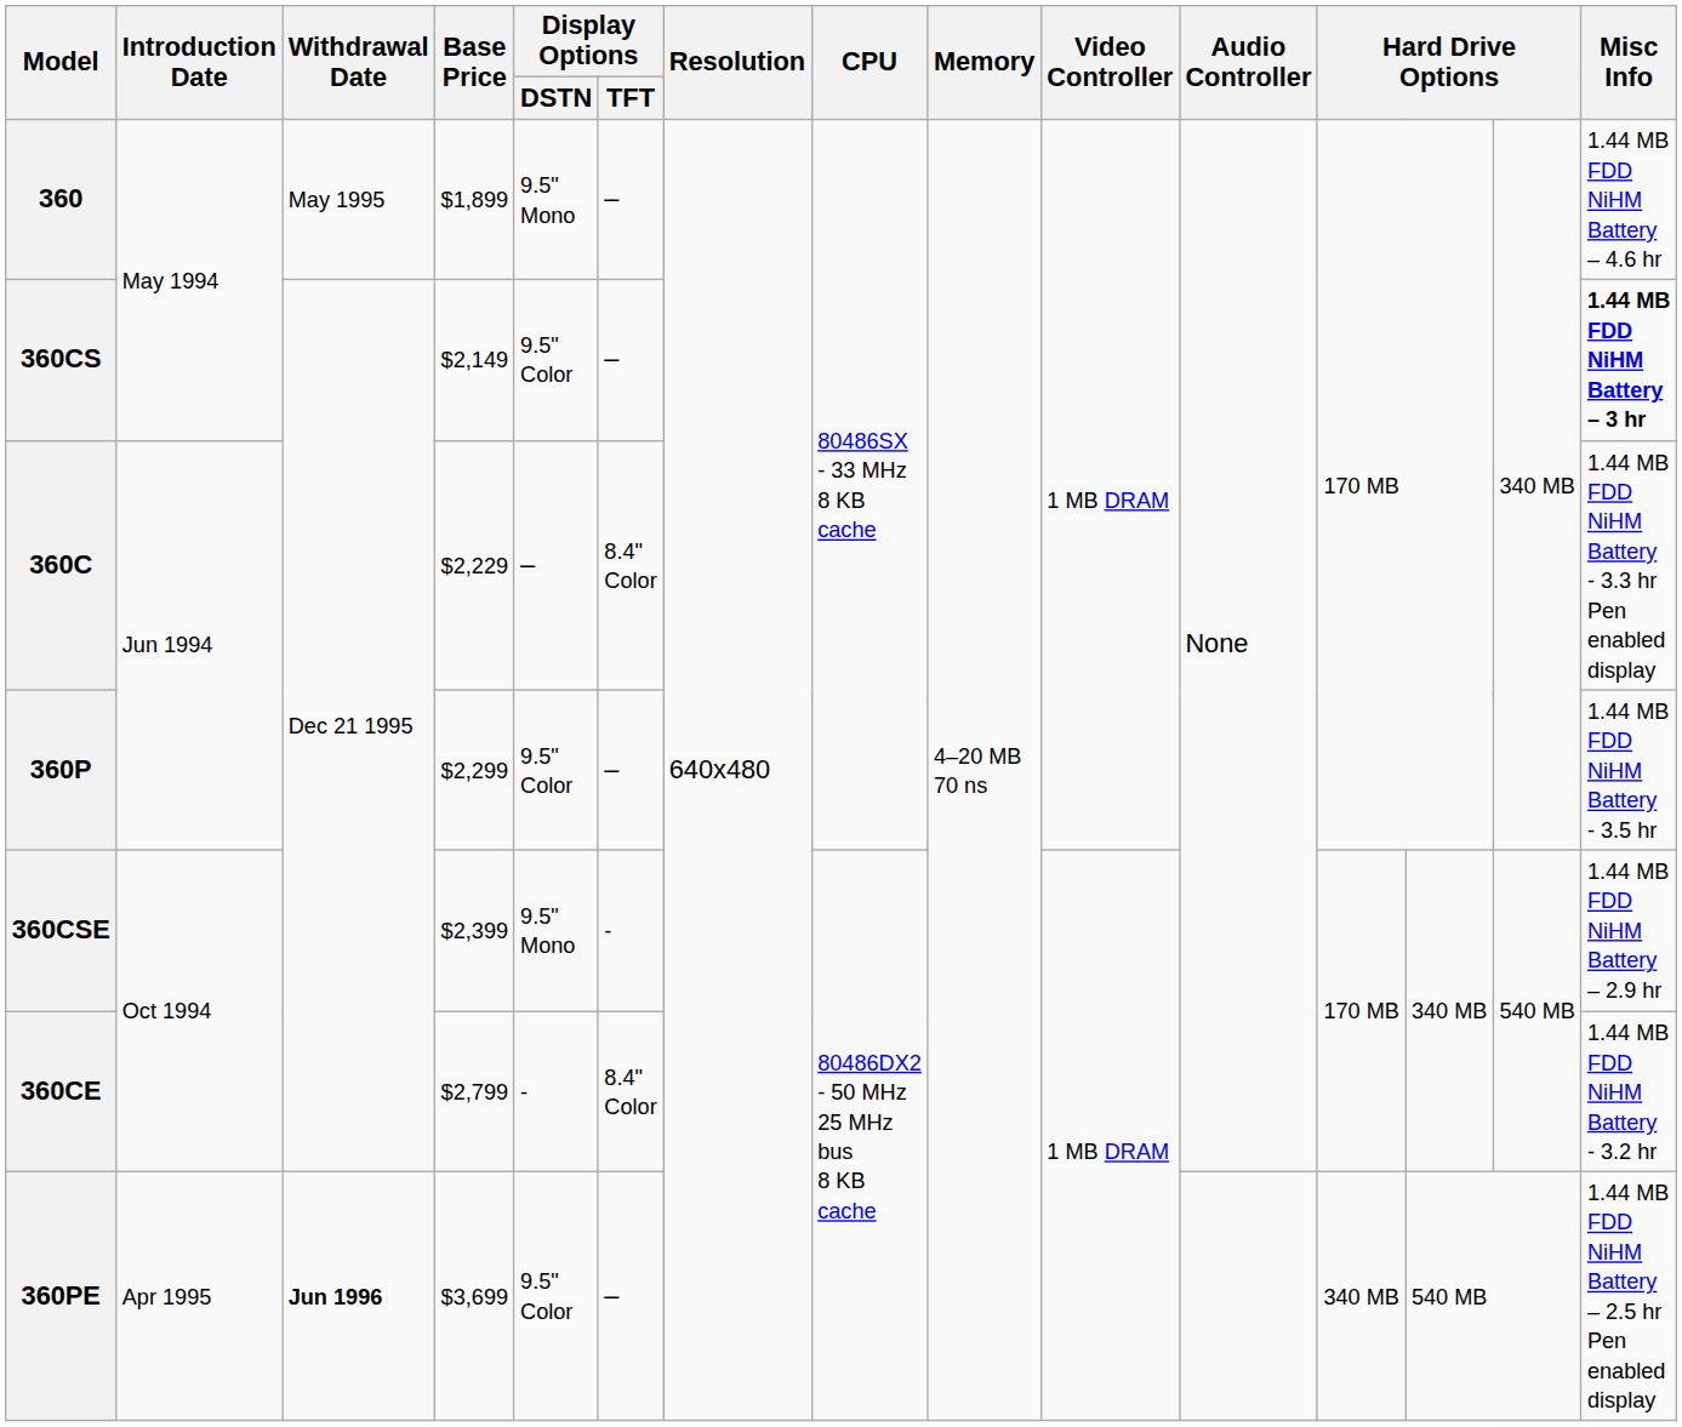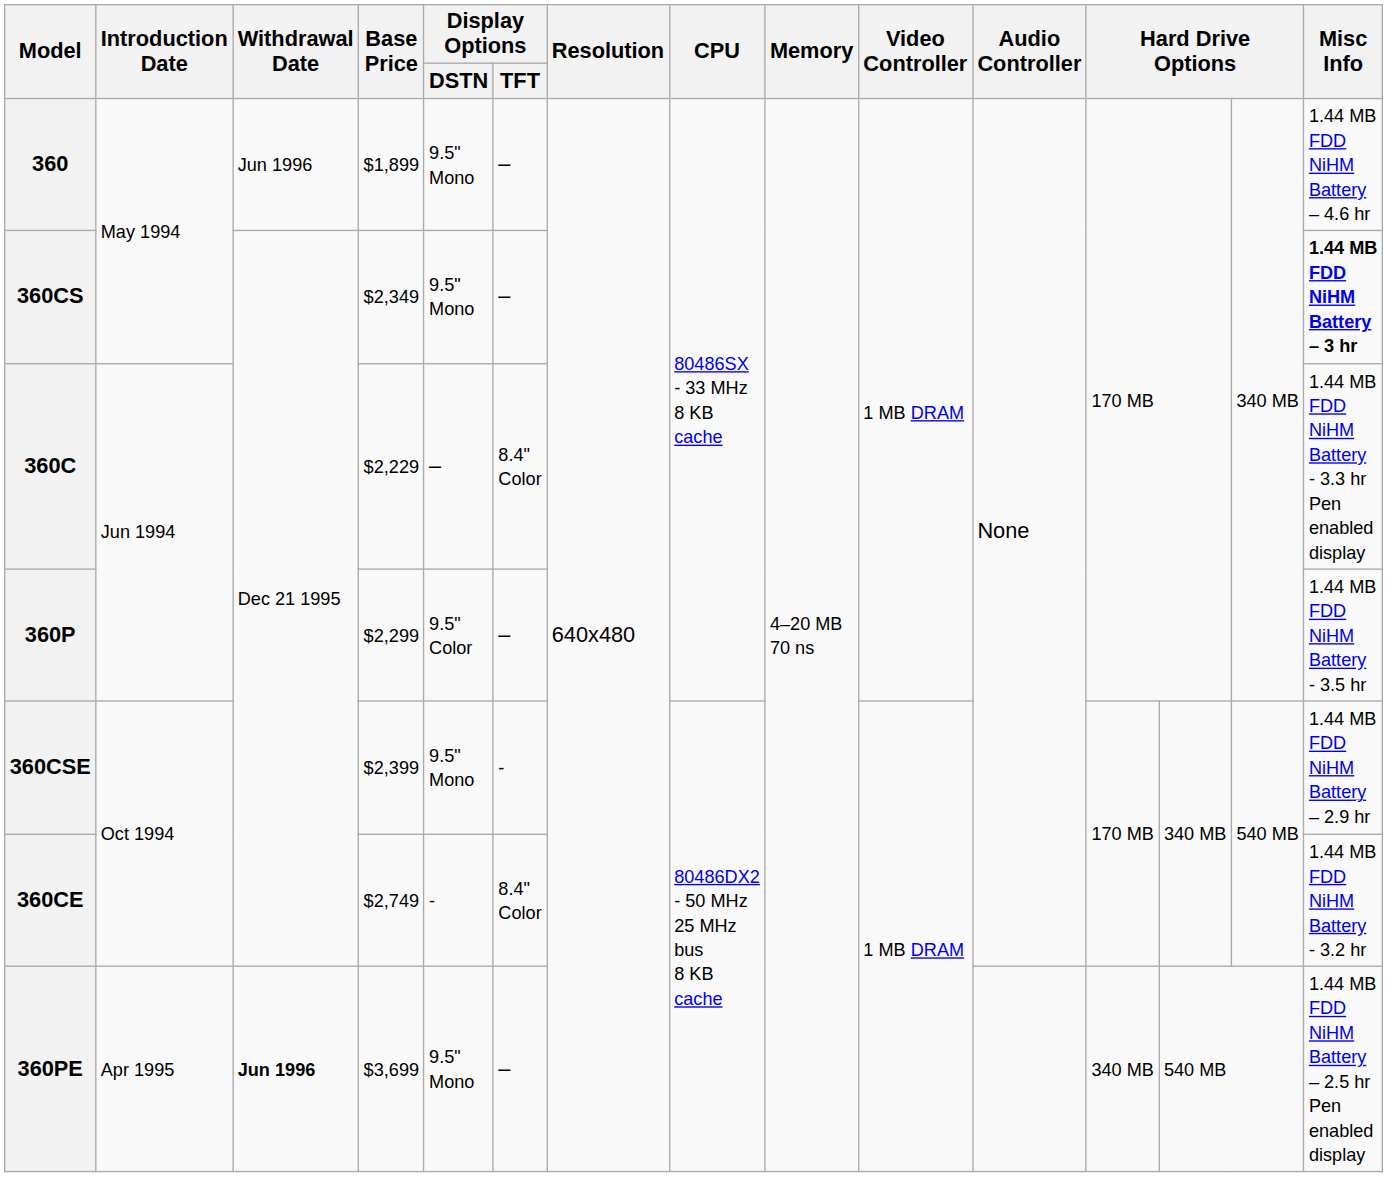 <table class="wikitable">
 <tr>
 <th rowspan="2">Model</th>
 <th rowspan="2">Introduction<br>Date</th>
 <th rowspan="2">Withdrawal<br>Date</th>
 <th rowspan="2">Base<br>Price</th>
 <th colspan="2">Display<br>Options</th>
 <th rowspan="2">Resolution</th>
 <th rowspan="2">CPU</th>
 <th rowspan="2">Memory</th>
 <th rowspan="2">Video<br>Controller</th>
 <th rowspan="2">Audio<br>Controller</th>
 <th colspan="3" rowspan="2">Hard Drive<br>Options</th>
 <th rowspan="2">Misc<br>Info</th>
 </tr>
 <tr>
 <th>DSTN</th>
 <th>TFT</th>
 </tr>
 <tr>
 <th>360</th>
 <td rowspan="2"><small>May 1994</small></td>
-<td><small>May 1995</small></td>
+<td><small>Jun 1996</small></td>
 <td><small>$1,899</small></td>
 <td><small>9.5"</small><br><small>Mono</small></td>
 <td>–</td>
 <td rowspan="7">640x480</td>
 <td rowspan="4"><a href='#'><small>80486SX</small></a> <small>- 33 MHz</small><br><small>8 KB <a href='#'>cache</a></small></td>
 <td rowspan="7"><small>4–20 MB</small><br><small>70 ns</small></td>
 <td rowspan="4"><br><small>1 MB <a href='#'>DRAM</a></small></td>
 <td rowspan="6">None</td>
 <td colspan="2" rowspan="4"><small>170 MB</small></td>
 <td rowspan="4"><small>340 MB</small></td>
 <td><small>1.44 MB <a href='#'>FDD</a></small><br><small><a href='#'>NiHM Battery</a> – 4.6 hr</small></td>
 </tr>
 <tr>
 <th>360CS</th>
 <td rowspan="5"><small>Dec 21 1995</small></td>
-<td><small>$2,149</small></td>
-<td><small>9.5"</small><br><small>Color</small></td>
+<td><small>$2,349</small></td>
+<td><small>9.5"</small><br><small>Mono</small></td>
 <td>–</td>
 <td><strong><small>1.44 MB <a href='#'>FDD</a></small><br><small><a href='#'>NiHM Battery</a> – 3 hr</small></strong></td>
 </tr>
 <tr>
 <th>360C</th>
 <td rowspan="2"><small>Jun 1994</small></td>
 <td><small>$2,229</small></td>
 <td>–</td>
 <td><small>8.4"</small><br><small>Color</small></td>
 <td><small>1.44 MB <a href='#'>FDD</a></small><br><a href='#'><small>NiHM Battery</small></a> <small>- 3.3 hr</small><br><small>Pen enabled display</small></td>
 </tr>
 <tr>
 <th>360P</th>
 <td><small>$2,299</small></td>
 <td><small>9.5"</small><br><small>Color</small></td>
 <td>–</td>
 <td><small>1.44 MB <a href='#'>FDD</a></small><br><a href='#'><small>NiHM Battery</small></a> <small>- 3.5 hr</small></td>
 </tr>
 <tr>
 <th>360CSE</th>
 <td rowspan="2"><small>Oct 1994</small></td>
 <td><small>$2,399</small></td>
 <td><small>9.5"</small><br><small>Mono</small></td>
 <td><small>-</small></td>
 <td rowspan="3"><a href='#'><small>80486DX2</small></a> <small>- 50 MHz</small><br><small>25 MHz bus</small><br><small>8 KB <a href='#'>cache</a></small></td>
 <td rowspan="3"><small></small><br><small>1 MB <a href='#'>DRAM</a></small></td>
 <td rowspan="2"><small>170 MB</small></td>
 <td rowspan="2"><small>340 MB</small></td>
 <td rowspan="2"><small>540 MB</small></td>
 <td><small>1.44 MB <a href='#'>FDD</a></small><br><small><a href='#'>NiHM Battery</a> – 2.9 hr</small></td>
 </tr>
 <tr>
 <th>360CE</th>
-<td><small>$2,799</small></td>
+<td><small>$2,749</small></td>
 <td><small>-</small></td>
 <td><small>8.4"</small><br><small>Color</small></td>
 <td><small>1.44 MB <a href='#'>FDD</a></small><br><a href='#'><small>NiHM Battery</small></a> <small>- 3.2 hr</small></td>
 </tr>
 <tr>
 <th>360PE</th>
 <td><small>Apr 1995</small></td>
 <td><strong><small>Jun 1996</small></strong></td>
 <td><small>$3,699</small></td>
-<td><small>9.5"</small><br><small>Color</small></td>
+<td><small>9.5"</small><br><small>Mono</small></td>
 <td>–</td>
 <td><small></small></td>
 <td><small>340 MB</small></td>
 <td colspan="2"><small>540 MB</small></td>
 <td><small>1.44 MB <a href='#'>FDD</a></small><br><small><a href='#'>NiHM Battery</a> – 2.5 hr</small><br><small>Pen enabled display</small></td>
 </tr>
 </table>
